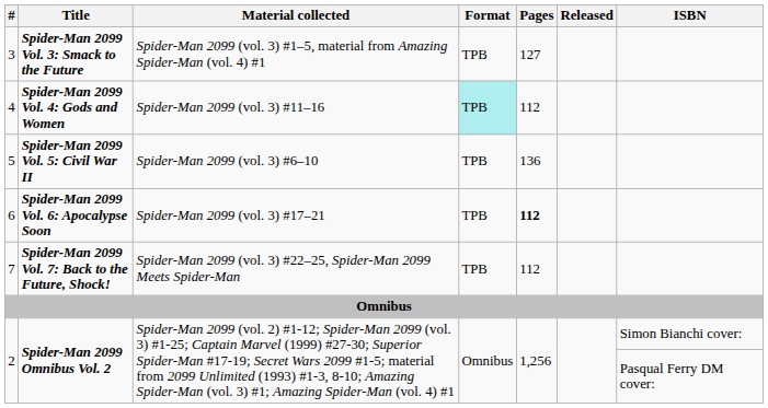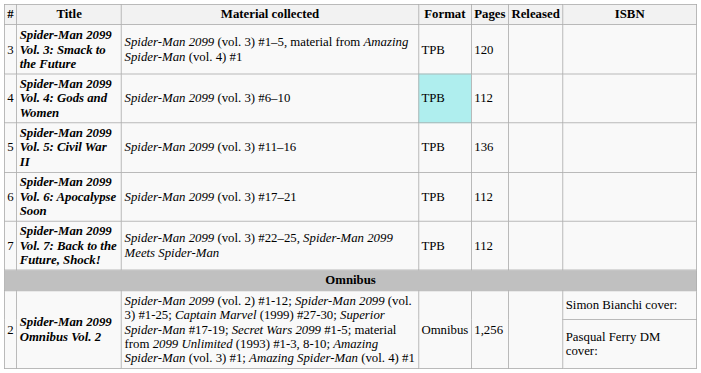 <table class="wikitable sortable" width=98%>
 <tr>
 <th>#</th>
 <th>Title</th>
 <th>Material collected</th>
 <th class="unsortable">Format</th>
 <th>Pages</th>
 <th>Released</th>
 <th class="unsortable" style="width: 10em;">ISBN</th>
 </tr>
 <tr>
 <td>3</td>
 <td><strong><em>Spider-Man 2099 Vol. 3: Smack to the Future</em></strong></td>
 <td><em>Spider-Man 2099</em> (vol. 3) #1–5, material from <em>Amazing Spider-Man</em> (vol. 4) #1</td>
 <td>TPB</td>
-<td>127</td>
+<td>120</td>
 <td></td>
 <td></td>
 </tr>
 <tr>
 <td>4</td>
 <td><strong><em>Spider-Man 2099 Vol. 4: Gods and Women</em></strong></td>
-<td><em>Spider-Man 2099</em> (vol. 3) #11–16</td>
+<td><em>Spider-Man 2099</em> (vol. 3) #6–10</td>
 <td style="background: paleturquoise;">TPB</td>
 <td>112</td>
 <td></td>
 <td></td>
 </tr>
 <tr>
 <td>5</td>
 <td><strong><em>Spider-Man 2099 Vol. 5: Civil War II</em></strong></td>
-<td><em>Spider-Man 2099</em> (vol. 3) #6–10</td>
+<td><em>Spider-Man 2099</em> (vol. 3) #11–16</td>
 <td>TPB</td>
 <td>136</td>
 <td></td>
 <td></td>
 </tr>
 <tr>
 <td>6</td>
 <td><strong><em>Spider-Man 2099 Vol. 6: Apocalypse Soon</em></strong></td>
 <td><em>Spider-Man 2099</em> (vol. 3) #17–21</td>
 <td>TPB</td>
-<td><strong>112</strong></td>
+<td>112</td>
 <td></td>
 <td></td>
 </tr>
 <tr>
 <td>7</td>
 <td><strong><em>Spider-Man 2099 Vol. 7: Back to the Future, Shock!</em></strong></td>
 <td><em>Spider-Man 2099</em> (vol. 3) #22–25, <em>Spider-Man 2099 Meets Spider-Man</em></td>
 <td>TPB</td>
 <td>112</td>
 <td></td>
 <td></td>
 </tr>
 <tr>
 <th colspan="7" style="background-color: silver;">Omnibus</th>
 </tr>
 <tr>
 <td rowspan="2">2</td>
 <td rowspan="2"><strong><em>Spider-Man 2099 Omnibus Vol. 2</em></strong></td>
 <td rowspan="2"><em>Spider-Man 2099</em> (vol. 2) #1-12; <em>Spider-Man 2099</em> (vol. 3) #1-25; <em>Captain Marvel</em> (1999) #27-30; <em>Superior Spider-Man</em> #17-19; <em>Secret Wars 2099</em> #1-5; material from <em>2099 Unlimited</em> (1993) #1-3, 8-10; <em>Amazing Spider-Man</em> (vol. 3) #1; <em>Amazing Spider-Man</em> (vol. 4) #1</td>
 <td rowspan="2">Omnibus</td>
 <td rowspan="2">1,256</td>
 <td rowspan="2"></td>
 <td>Simon Bianchi cover: </td>
 </tr>
 <tr>
 <td>Pasqual Ferry DM cover: </td>
 </tr>
 </table>
